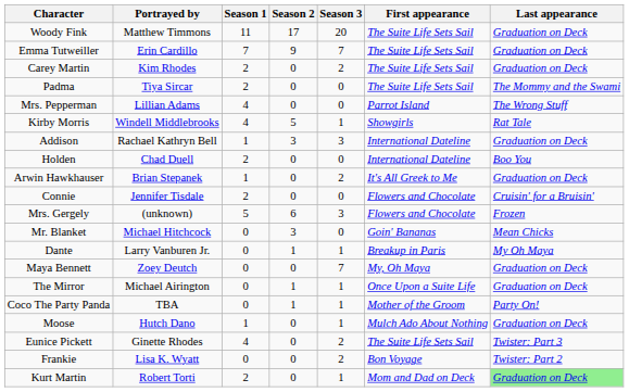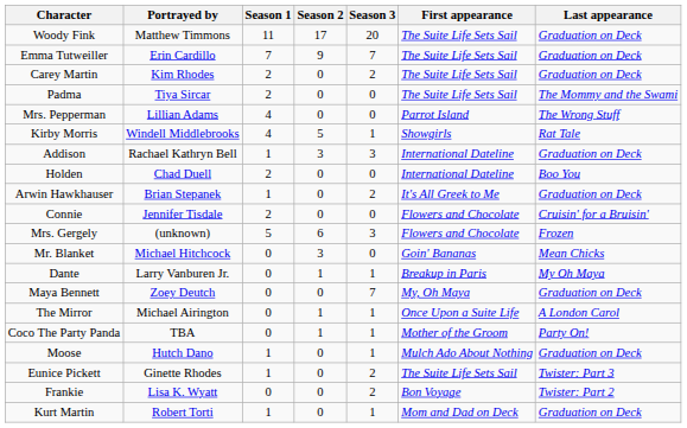 <table class="wikitable sortable">
 <tr>
 <th>Character</th>
 <th>Portrayed by</th>
 <th>Season 1</th>
 <th>Season 2</th>
 <th>Season 3</th>
 <th>First appearance</th>
 <th>Last appearance</th>
 </tr>
 <tr>
 <td align="center">Woody Fink</td>
 <td align="center">Matthew Timmons</td>
 <td align="center">11</td>
 <td align="center">17</td>
 <td align="center">20</td>
 <td><em><a href='#'>The Suite Life Sets Sail</a></em></td>
 <td><em><a href='#'>Graduation on Deck</a></em></td>
 </tr>
 <tr>
 <td align="center">Emma Tutweiller</td>
 <td align="center"><a href='#'>Erin Cardillo</a></td>
 <td align="center">7</td>
 <td align="center">9</td>
 <td align="center">7</td>
 <td><em><a href='#'>The Suite Life Sets Sail</a></em></td>
 <td><em><a href='#'>Graduation on Deck</a></em></td>
 </tr>
 <tr>
 <td align="center">Carey Martin</td>
 <td align="center"><a href='#'>Kim Rhodes</a></td>
 <td align="center">2</td>
 <td align="center">0</td>
 <td align="center">2</td>
 <td><em><a href='#'>The Suite Life Sets Sail</a></em></td>
 <td><em><a href='#'>Graduation on Deck</a></em></td>
 </tr>
 <tr>
 <td align="center">Padma</td>
 <td align="center"><a href='#'>Tiya Sircar</a></td>
 <td align="center">2</td>
 <td align="center">0</td>
 <td align="center">0</td>
 <td><em><a href='#'>The Suite Life Sets Sail</a></em></td>
 <td><em><a href='#'>The Mommy and the Swami</a></em></td>
 </tr>
 <tr>
 <td align="center">Mrs. Pepperman</td>
 <td align="center"><a href='#'>Lillian Adams</a></td>
 <td align="center">4</td>
 <td align="center">0</td>
 <td align="center">0</td>
 <td><em><a href='#'>Parrot Island</a></em></td>
 <td><em><a href='#'>The Wrong Stuff</a></em></td>
 </tr>
 <tr>
 <td align="center">Kirby Morris</td>
 <td align="center"><a href='#'>Windell Middlebrooks</a></td>
 <td align="center">4</td>
 <td align="center">5</td>
 <td align="center">1</td>
 <td><em><a href='#'>Showgirls</a></em></td>
 <td><em><a href='#'>Rat Tale</a></em></td>
 </tr>
 <tr>
 <td align="center">Addison</td>
 <td align="center">Rachael Kathryn Bell</td>
 <td align="center">1</td>
 <td align="center">3</td>
 <td align="center">3</td>
 <td><em><a href='#'>International Dateline</a></em></td>
 <td><em><a href='#'>Graduation on Deck</a></em></td>
 </tr>
 <tr>
 <td align="center">Holden</td>
 <td align="center"><a href='#'>Chad Duell</a></td>
 <td align="center">2</td>
 <td align="center">0</td>
 <td align="center">0</td>
 <td><em><a href='#'>International Dateline</a></em></td>
 <td><em><a href='#'>Boo You</a></em></td>
 </tr>
 <tr>
 <td align="center">Arwin Hawkhauser</td>
 <td align="center"><a href='#'>Brian Stepanek</a></td>
 <td align="center">1</td>
 <td align="center">0</td>
 <td align="center">2</td>
 <td><em><a href='#'>It's All Greek to Me</a></em></td>
 <td><em><a href='#'>Graduation on Deck</a></em></td>
 </tr>
 <tr>
 <td align="center">Connie</td>
 <td align="center"><a href='#'>Jennifer Tisdale</a></td>
 <td align="center">2</td>
 <td align="center">0</td>
 <td align="center">0</td>
 <td><em><a href='#'>Flowers and Chocolate</a></em></td>
 <td><em><a href='#'>Cruisin' for a Bruisin'</a></em></td>
 </tr>
 <tr>
 <td align="center">Mrs. Gergely</td>
 <td align="center">(unknown)</td>
 <td align="center">5</td>
 <td align="center">6</td>
 <td align="center">3</td>
 <td><em><a href='#'>Flowers and Chocolate</a></em></td>
 <td><em><a href='#'>Frozen</a></em></td>
 </tr>
 <tr>
 <td align="center">Mr. Blanket</td>
 <td align="center"><a href='#'>Michael Hitchcock</a></td>
 <td align="center">0</td>
 <td align="center">3</td>
 <td align="center">0</td>
 <td><em><a href='#'>Goin' Bananas</a></em></td>
 <td><em><a href='#'>Mean Chicks</a></em></td>
 </tr>
 <tr>
 <td align="center">Dante</td>
 <td align="center">Larry Vanburen Jr.</td>
 <td align="center">0</td>
 <td align="center">1</td>
 <td align="center">1</td>
 <td><em><a href='#'>Breakup in Paris</a></em></td>
 <td><em><a href='#'>My Oh Maya</a></em></td>
 </tr>
 <tr>
 <td align="center">Maya Bennett</td>
 <td align="center"><a href='#'>Zoey Deutch</a></td>
 <td align="center">0</td>
 <td align="center">0</td>
 <td align="center">7</td>
 <td><em><a href='#'>My, Oh Maya</a></em></td>
 <td><em><a href='#'>Graduation on Deck</a></em></td>
 </tr>
 <tr>
 <td align="center">The Mirror</td>
 <td align="center">Michael Airington</td>
 <td align="center">0</td>
 <td align="center">1</td>
 <td align="center">1</td>
 <td><em><a href='#'>Once Upon a Suite Life</a></em></td>
-<td><em><a href='#'>Graduation on Deck</a></em></td>
+<td><em><a href='#'>A London Carol</a></em></td>
 </tr>
 <tr>
 <td align="center">Coco The Party Panda</td>
 <td align="center">TBA</td>
 <td align="center">0</td>
 <td align="center">1</td>
 <td align="center">1</td>
 <td><em><a href='#'>Mother of the Groom</a></em></td>
 <td><em><a href='#'>Party On!</a></em></td>
 </tr>
 <tr>
 <td align="center">Moose</td>
 <td align="center"><a href='#'>Hutch Dano</a></td>
 <td align="center">1</td>
 <td align="center">0</td>
 <td align="center">1</td>
 <td><em><a href='#'>Mulch Ado About Nothing</a></em></td>
 <td><em><a href='#'>Graduation on Deck</a></em></td>
 </tr>
 <tr>
 <td align="center">Eunice Pickett</td>
 <td align="center">Ginette Rhodes</td>
-<td align="center">4</td>
+<td align="center">1</td>
 <td align="center">0</td>
 <td align="center">2</td>
 <td><em><a href='#'>The Suite Life Sets Sail</a></em></td>
 <td><em><a href='#'>Twister: Part 3</a></em></td>
 </tr>
 <tr>
 <td align="center">Frankie</td>
 <td align="center"><a href='#'>Lisa K. Wyatt</a></td>
 <td align="center">0</td>
 <td align="center">0</td>
 <td align="center">2</td>
 <td><em><a href='#'>Bon Voyage</a></em></td>
 <td><em><a href='#'>Twister: Part 2</a></em></td>
 </tr>
 <tr>
 <td align="center">Kurt Martin</td>
 <td align="center"><a href='#'>Robert Torti</a></td>
-<td align="center">2</td>
+<td align="center">1</td>
 <td align="center">0</td>
 <td align="center">1</td>
 <td><em><a href='#'>Mom and Dad on Deck</a></em></td>
-<td style="background: lightgreen;"><em><a href='#'>Graduation on Deck</a></em></td>
+<td><em><a href='#'>Graduation on Deck</a></em></td>
 </tr>
 </table>
